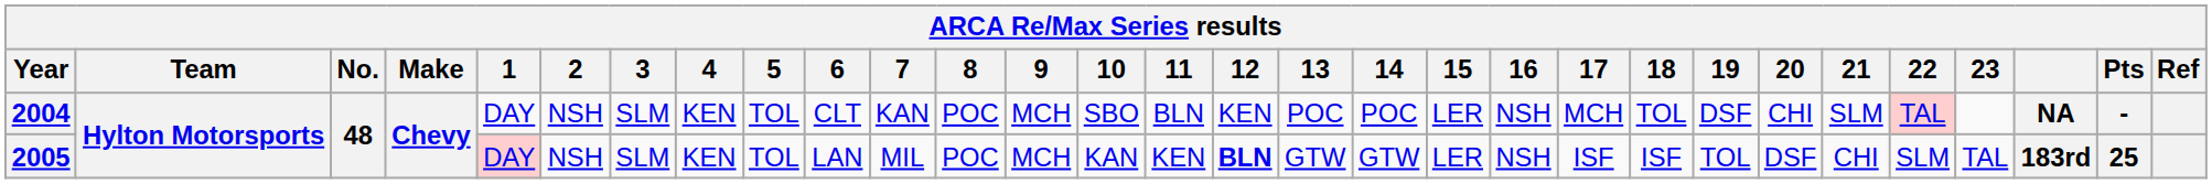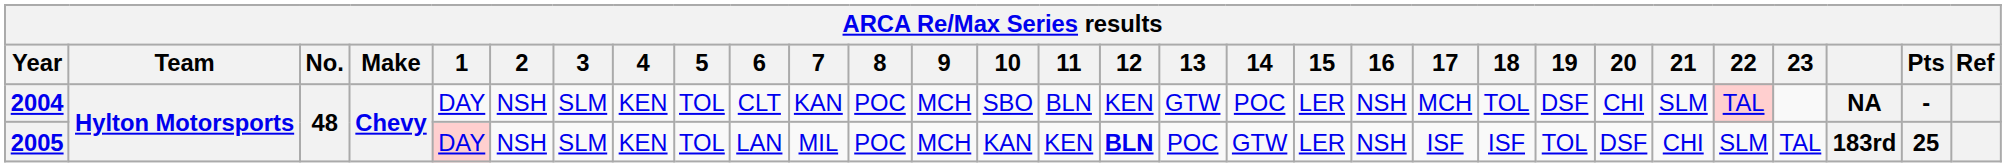 <table class="wikitable" style="text-align:center; font-size:75%">
 <tr>
 <th colspan=30><a href='#'>ARCA Re/Max Series</a> results</th>
 </tr>
 <tr>
 <th>Year</th>
 <th>Team</th>
 <th>No.</th>
 <th>Make</th>
 <th>1</th>
 <th>2</th>
 <th>3</th>
 <th>4</th>
 <th>5</th>
 <th>6</th>
 <th>7</th>
 <th>8</th>
 <th>9</th>
 <th>10</th>
 <th>11</th>
 <th>12</th>
 <th>13</th>
 <th>14</th>
 <th>15</th>
 <th>16</th>
 <th>17</th>
 <th>18</th>
 <th>19</th>
 <th>20</th>
 <th>21</th>
 <th>22</th>
 <th>23</th>
 <th></th>
 <th>Pts</th>
 <th>Ref</th>
 </tr>
 <tr>
 <th><a href='#'>2004</a></th>
 <th rowspan=2><a href='#'>Hylton Motorsports</a></th>
 <th rowspan=2>48</th>
 <th rowspan=2><a href='#'>Chevy</a></th>
 <td><a href='#'>DAY</a></td>
 <td><a href='#'>NSH</a></td>
 <td><a href='#'>SLM</a></td>
 <td><a href='#'>KEN</a></td>
 <td><a href='#'>TOL</a></td>
 <td><a href='#'>CLT</a></td>
 <td><a href='#'>KAN</a></td>
 <td><a href='#'>POC</a></td>
 <td><a href='#'>MCH</a></td>
 <td><a href='#'>SBO</a></td>
 <td><a href='#'>BLN</a></td>
 <td><a href='#'>KEN</a></td>
-<td><a href='#'>POC</a></td>
+<td><a href='#'>GTW</a></td>
 <td><a href='#'>POC</a></td>
 <td><a href='#'>LER</a></td>
 <td><a href='#'>NSH</a></td>
 <td><a href='#'>MCH</a></td>
 <td><a href='#'>TOL</a></td>
 <td><a href='#'>DSF</a></td>
 <td><a href='#'>CHI</a></td>
 <td><a href='#'>SLM</a></td>
 <td style="background:#FFCFCF;"><a href='#'>TAL</a><br></td>
 <td></td>
 <th>NA</th>
 <th>-</th>
 <th></th>
 </tr>
 <tr>
 <th><a href='#'>2005</a></th>
 <td style="background:#FFCFCF;"><a href='#'>DAY</a><br></td>
 <td><a href='#'>NSH</a></td>
 <td><a href='#'>SLM</a></td>
 <td><a href='#'>KEN</a></td>
 <td><a href='#'>TOL</a></td>
 <td><a href='#'>LAN</a></td>
 <td><a href='#'>MIL</a></td>
 <td><a href='#'>POC</a></td>
 <td><a href='#'>MCH</a></td>
 <td><a href='#'>KAN</a></td>
 <td><a href='#'>KEN</a></td>
 <td><strong><a href='#'>BLN</a></strong></td>
-<td><a href='#'>GTW</a></td>
+<td><a href='#'>POC</a></td>
 <td><a href='#'>GTW</a></td>
 <td><a href='#'>LER</a></td>
 <td><a href='#'>NSH</a></td>
 <td><a href='#'>ISF</a></td>
 <td><a href='#'>ISF</a></td>
 <td><a href='#'>TOL</a></td>
 <td><a href='#'>DSF</a></td>
 <td><a href='#'>CHI</a></td>
 <td><a href='#'>SLM</a></td>
 <td><a href='#'>TAL</a></td>
 <th>183rd</th>
 <th>25</th>
 <th></th>
 </tr>
 </table>
